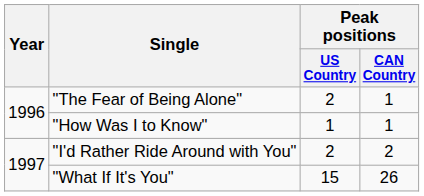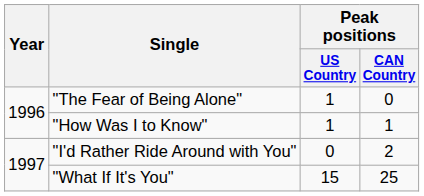 <table class="wikitable" style="text-align:center;">
 <tr>
 <th rowspan="2">Year</th>
 <th rowspan="2">Single</th>
 <th colspan="2">Peak positions</th>
 </tr>
 <tr style="font-size:smaller;">
 <th width="50"><a href='#'>US Country</a><br></th>
 <th width="50"><a href='#'>CAN Country</a></th>
 </tr>
 <tr>
 <td rowspan="2">1996</td>
 <td align="left">"The Fear of Being Alone"</td>
-<td>2</td>
 <td>1</td>
+<td>0</td>
 </tr>
 <tr>
 <td align="left">"How Was I to Know"</td>
 <td>1</td>
 <td>1</td>
 </tr>
 <tr>
 <td rowspan="2">1997</td>
 <td align="left">"I'd Rather Ride Around with You"</td>
-<td>2</td>
+<td>0</td>
 <td>2</td>
 </tr>
 <tr>
 <td align="left">"What If It's You"</td>
 <td>15</td>
-<td>26</td>
+<td>25</td>
 </tr>
 </table>
